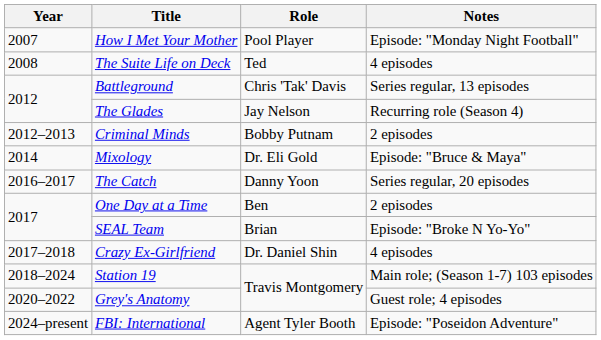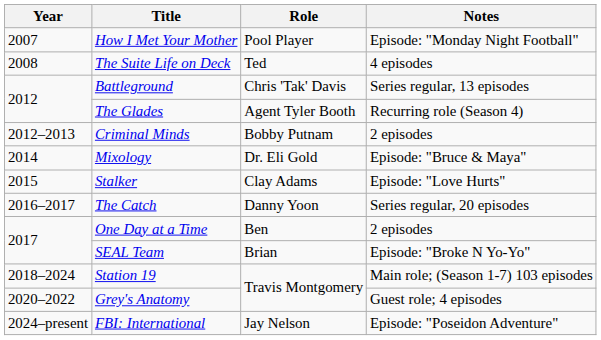 <table class="wikitable sortable">
 <tr>
 <th>Year</th>
 <th>Title</th>
 <th>Role</th>
 <th>Notes</th>
 </tr>
 <tr>
 <td>2007</td>
 <td><em><a href='#'>How I Met Your Mother</a></em></td>
 <td>Pool Player</td>
 <td>Episode: "Monday Night Football"</td>
 </tr>
 <tr>
 <td>2008</td>
 <td><em><a href='#'>The Suite Life on Deck</a></em></td>
 <td>Ted</td>
 <td>4 episodes</td>
 </tr>
 <tr>
 <td rowspan="2">2012</td>
 <td><em><a href='#'>Battleground</a></em></td>
 <td>Chris 'Tak' Davis</td>
 <td>Series regular, 13 episodes</td>
 </tr>
 <tr>
 <td><em><a href='#'>The Glades</a></em></td>
-<td>Jay Nelson</td>
+<td>Agent Tyler Booth</td>
 <td>Recurring role (Season 4)</td>
 </tr>
 <tr>
 <td>2012–2013</td>
 <td><em><a href='#'>Criminal Minds</a></em></td>
 <td>Bobby Putnam</td>
 <td>2 episodes </td>
 </tr>
 <tr>
 <td>2014</td>
 <td><em><a href='#'>Mixology</a></em></td>
 <td>Dr. Eli Gold</td>
 <td>Episode: "Bruce & Maya"</td>
+</tr>
+<tr>
+<td>2015</td>
+<td><em><a href='#'>Stalker</a></em></td>
+<td>Clay Adams</td>
+<td>Episode: "Love Hurts"</td>
 </tr>
 <tr>
 <td>2016–2017</td>
 <td><em><a href='#'>The Catch</a></em></td>
 <td>Danny Yoon</td>
 <td>Series regular, 20 episodes</td>
 </tr>
 <tr>
 <td rowspan="2">2017</td>
 <td><em><a href='#'>One Day at a Time</a></em></td>
 <td>Ben</td>
 <td>2 episodes</td>
 </tr>
 <tr>
 <td><em><a href='#'>SEAL Team</a></em></td>
 <td>Brian</td>
 <td>Episode: "Broke N Yo-Yo"</td>
 </tr>
 <tr>
-<td>2017–2018</td>
-<td><em><a href='#'>Crazy Ex-Girlfriend</a></em></td>
-<td>Dr. Daniel Shin</td>
-<td>4 episodes</td>
-</tr>
-<tr>
 <td>2018–2024</td>
 <td><em><a href='#'>Station 19</a></em></td>
 <td rowspan="2">Travis Montgomery</td>
 <td>Main role; (Season 1-7) 103 episodes</td>
 </tr>
 <tr>
 <td>2020–2022</td>
 <td><em><a href='#'>Grey's Anatomy</a></em></td>
 <td>Guest role; 4 episodes</td>
 </tr>
 <tr>
 <td>2024–present</td>
 <td><em><a href='#'>FBI: International</a></em></td>
-<td>Agent Tyler Booth</td>
+<td>Jay Nelson</td>
 <td>Episode: "Poseidon Adventure"</td>
 </tr>
 </table>
